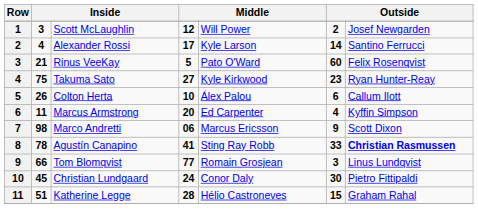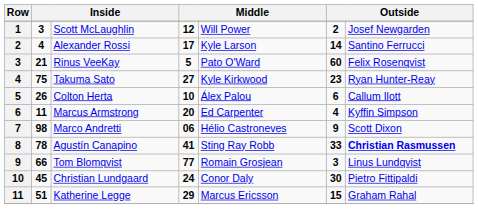 <table class="wikitable" style="font-size: 90%;">
 <tr>
 <th>Row</th>
 <th colspan=2 width="195">Inside</th>
 <th colspan=2 width="195">Middle</th>
 <th colspan=2 width="195">Outside</th>
 </tr>
 <tr>
 </tr>
 <tr>
 <th>1</th>
 <td align="center" width="20"><strong>3</strong></td>
 <td> <a href='#'>Scott McLaughlin</a></td>
 <td align="center" width="20"><strong>12</strong></td>
 <td> <a href='#'>Will Power</a> </td>
 <td align="center" width="20"><strong>2</strong></td>
 <td> <a href='#'>Josef Newgarden</a> </td>
 </tr>
 <tr>
 <th>2</th>
 <td align="center" width="20"><strong>4</strong></td>
 <td> <a href='#'>Alexander Rossi</a> </td>
 <td align="center" width="20"><strong>17</strong></td>
 <td> <a href='#'>Kyle Larson</a> </td>
 <td align="center" width="20"><strong>14</strong></td>
 <td> <a href='#'>Santino Ferrucci</a></td>
 </tr>
 <tr>
 <th>3</th>
 <td align="center" width="20"><strong>21</strong></td>
 <td> <a href='#'>Rinus VeeKay</a></td>
 <td align="center" width="20"><strong>5</strong></td>
 <td> <a href='#'>Pato O'Ward</a></td>
 <td align="center" width="20"><strong>60</strong></td>
 <td> <a href='#'>Felix Rosenqvist</a></td>
 </tr>
 <tr>
 <th>4</th>
 <td align="center" width="20"><strong>75</strong></td>
 <td> <a href='#'>Takuma Sato</a> </td>
 <td align="center" width="20"><strong>27</strong></td>
 <td> <a href='#'>Kyle Kirkwood</a></td>
 <td align="center" width="20"><strong>23</strong></td>
 <td> <a href='#'>Ryan Hunter-Reay</a> </td>
 </tr>
 <tr>
 <th>5</th>
 <td align="center" width="20"><strong>26</strong></td>
 <td> <a href='#'>Colton Herta</a></td>
 <td align="center" width="20"><strong>10</strong></td>
 <td> <a href='#'>Álex Palou</a></td>
 <td align="center" width="20"><strong>6</strong></td>
 <td> <a href='#'>Callum Ilott</a></td>
 </tr>
 <tr>
 <th>6</th>
 <td align="center" width="20"><strong>11</strong></td>
 <td> <a href='#'>Marcus Armstrong</a> </td>
 <td align="center" width="20"><strong>20</strong></td>
 <td> <a href='#'>Ed Carpenter</a></td>
 <td align="center" width="20"><strong>4</strong></td>
 <td> <a href='#'>Kyffin Simpson</a> </td>
 </tr>
 <tr>
 <th>7</th>
 <td align="center" width="20"><strong>98</strong></td>
 <td> <a href='#'>Marco Andretti</a></td>
 <td align="center" width="20"><strong>06</strong></td>
-<td> <a href='#'>Marcus Ericsson</a> </td>
+<td> <a href='#'>Hélio Castroneves</a> </td>
 <td align="center" width="20"><strong>9</strong></td>
 <td> <a href='#'>Scott Dixon</a> </td>
 </tr>
 <tr>
 <th>8</th>
 <td align="center" width="20"><strong>78</strong></td>
 <td> <a href='#'>Agustín Canapino</a></td>
 <td align="center" width="20"><strong>41</strong></td>
 <td> <a href='#'>Sting Ray Robb</a></td>
 <td align="center" width="20"><strong>33</strong></td>
 <td><strong> <a href='#'>Christian Rasmussen</a> </strong></td>
 </tr>
 <tr>
 <th>9</th>
 <td align="center" width="20"><strong>66</strong></td>
 <td> <a href='#'>Tom Blomqvist</a> </td>
 <td align="center" width="20"><strong>77</strong></td>
 <td> <a href='#'>Romain Grosjean</a></td>
 <td align="center" width="20"><strong>3</strong></td>
 <td> <a href='#'>Linus Lundqvist</a> </td>
 </tr>
 <tr>
 <th>10</th>
 <td align="center" width="20"><strong>45</strong></td>
 <td> <a href='#'>Christian Lundgaard</a></td>
 <td align="center" width="20"><strong>24</strong></td>
 <td> <a href='#'>Conor Daly</a></td>
 <td align="center" width="20"><strong>30</strong></td>
 <td> <a href='#'>Pietro Fittipaldi</a></td>
 </tr>
 <tr>
 <th>11</th>
 <td align="center" width="20"><strong>51</strong></td>
 <td> <a href='#'>Katherine Legge</a></td>
-<td align="center" width="20"><strong>28</strong></td>
-<td> <a href='#'>Hélio Castroneves</a> </td>
+<td align="center" width="20"><strong>29</strong></td>
+<td> <a href='#'>Marcus Ericsson</a> </td>
 <td align="center" width="20"><strong>15</strong></td>
 <td> <a href='#'>Graham Rahal</a></td>
 </tr>
 <tr>
 </tr>
 </table>
